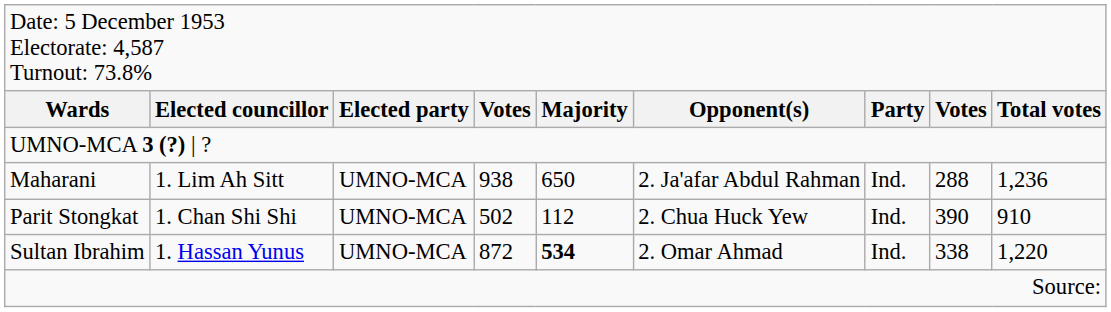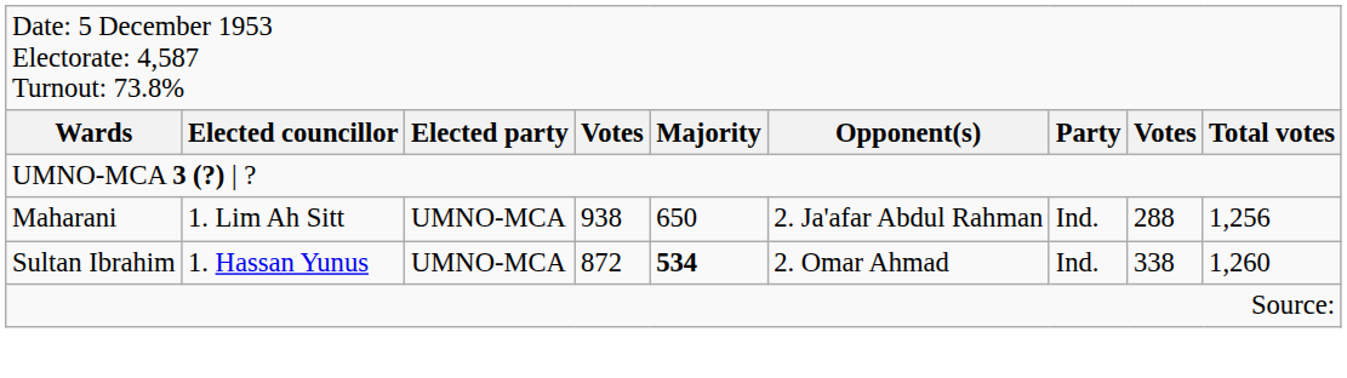 <table class=wikitable>
 <tr>
 <td colspan=9>Date: 5 December 1953<br>Electorate: 4,587<br>Turnout: 73.8%</td>
 </tr>
 <tr>
 <th>Wards</th>
 <th>Elected councillor</th>
 <th>Elected party</th>
 <th>Votes</th>
 <th>Majority</th>
 <th>Opponent(s)</th>
 <th>Party</th>
 <th>Votes</th>
 <th>Total votes</th>
 </tr>
 <tr>
 <td colspan=9>UMNO-MCA <strong>3 (?)</strong> | ?</td>
 </tr>
 <tr>
 <td>Maharani</td>
 <td>1. Lim Ah Sitt</td>
 <td>UMNO-MCA</td>
 <td>938</td>
 <td>650</td>
 <td>2. Ja'afar Abdul Rahman</td>
 <td>Ind.</td>
 <td>288</td>
-<td>1,236</td>
-</tr>
-<tr>
-<td>Parit Stongkat</td>
-<td>1. Chan Shi Shi</td>
-<td>UMNO-MCA</td>
-<td>502</td>
-<td>112</td>
-<td>2. Chua Huck Yew</td>
-<td>Ind.</td>
-<td>390</td>
-<td>910</td>
+<td>1,256</td>
 </tr>
 <tr>
 <td>Sultan Ibrahim</td>
 <td>1. <a href='#'>Hassan Yunus</a></td>
 <td>UMNO-MCA</td>
 <td>872</td>
 <td><strong>534</strong></td>
 <td>2. Omar Ahmad</td>
 <td>Ind.</td>
 <td>338</td>
-<td>1,220</td>
+<td>1,260</td>
 </tr>
 <tr>
 <td colspan=9 align=right>Source: </td>
 </tr>
 </table>
